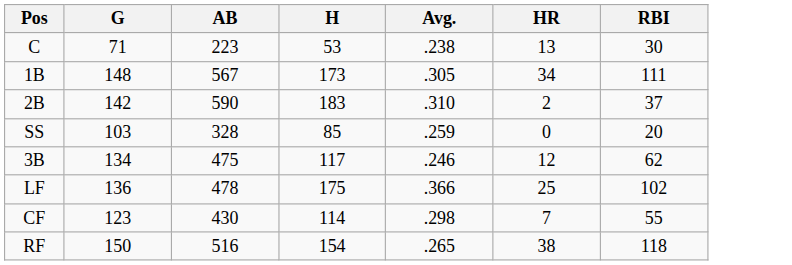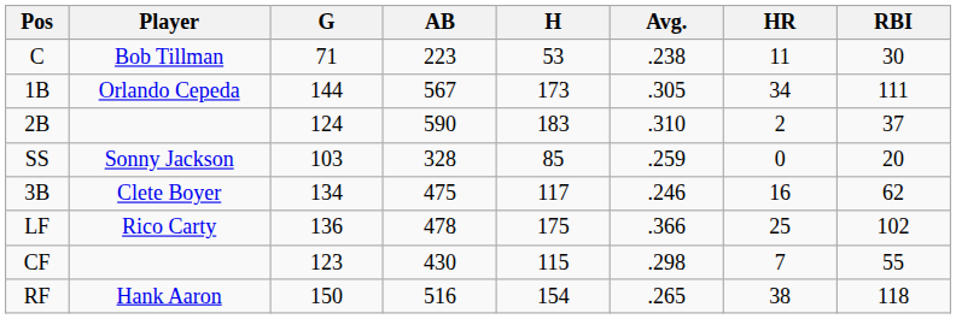 <table class="wikitable sortable">
 <tr>
 <th bgcolor="#DDDDFF" width="5%">Pos</th>
+<th bgcolor="#DDDDFF" width="16%">Player</th>
 <th bgcolor="#DDDDFF" width="9%">G</th>
 <th bgcolor="#DDDDFF" width="9%">AB</th>
 <th bgcolor="#DDDDFF" width="9%">H</th>
 <th bgcolor="#DDDDFF" width="9%">Avg.</th>
 <th bgcolor="#DDDDFF" width="9%">HR</th>
 <th bgcolor="#DDDDFF" width="9%">RBI</th>
 </tr>
 <tr align="center">
 <td>C</td>
+<td><a href='#'>Bob Tillman</a></td>
 <td>71</td>
 <td>223</td>
 <td>53</td>
 <td>.238</td>
-<td>13</td>
+<td>11</td>
 <td>30</td>
 </tr>
 <tr align=center>
 <td>1B</td>
-<td>148</td>
+<td><a href='#'>Orlando Cepeda</a></td>
+<td>144</td>
 <td>567</td>
 <td>173</td>
 <td>.305</td>
 <td>34</td>
 <td>111</td>
 </tr>
 <tr align=center>
 <td>2B</td>
-<td>142</td>
+<td></td>
+<td>124</td>
 <td>590</td>
 <td>183</td>
 <td>.310</td>
 <td>2</td>
 <td>37</td>
 </tr>
 <tr align="center">
 <td>SS</td>
+<td><a href='#'>Sonny Jackson</a></td>
 <td>103</td>
 <td>328</td>
 <td>85</td>
 <td>.259</td>
 <td>0</td>
 <td>20</td>
 </tr>
 <tr align=center>
 <td>3B</td>
+<td><a href='#'>Clete Boyer</a></td>
 <td>134</td>
 <td>475</td>
 <td>117</td>
 <td>.246</td>
-<td>12</td>
+<td>16</td>
 <td>62</td>
 </tr>
 <tr align=center>
 <td>LF</td>
+<td><a href='#'>Rico Carty</a></td>
 <td>136</td>
 <td>478</td>
 <td>175</td>
 <td>.366</td>
 <td>25</td>
 <td>102</td>
 </tr>
 <tr align=center>
 <td>CF</td>
+<td></td>
 <td>123</td>
 <td>430</td>
-<td>114</td>
+<td>115</td>
 <td>.298</td>
 <td>7</td>
 <td>55</td>
 </tr>
 <tr align="center">
 <td>RF</td>
+<td><a href='#'>Hank Aaron</a></td>
 <td>150</td>
 <td>516</td>
 <td>154</td>
 <td>.265</td>
 <td>38</td>
 <td>118</td>
 </tr>
 </table>
